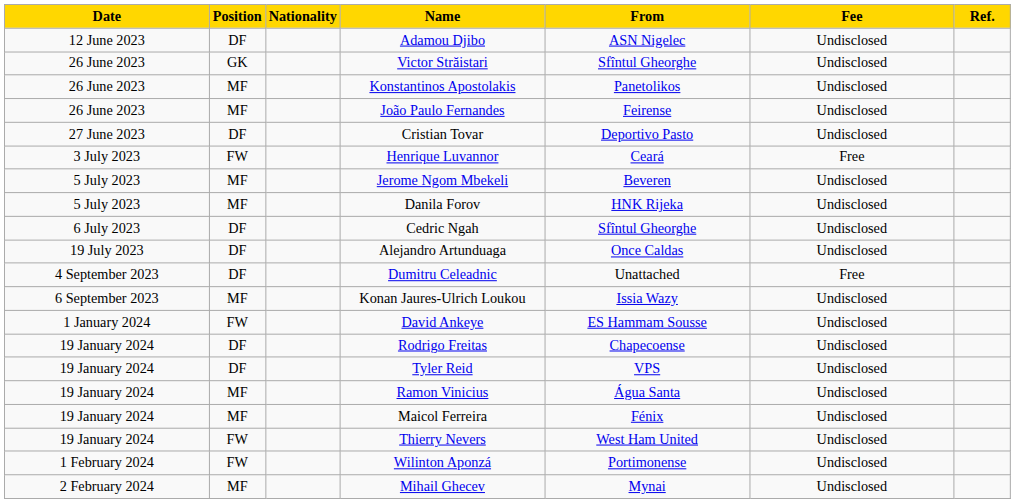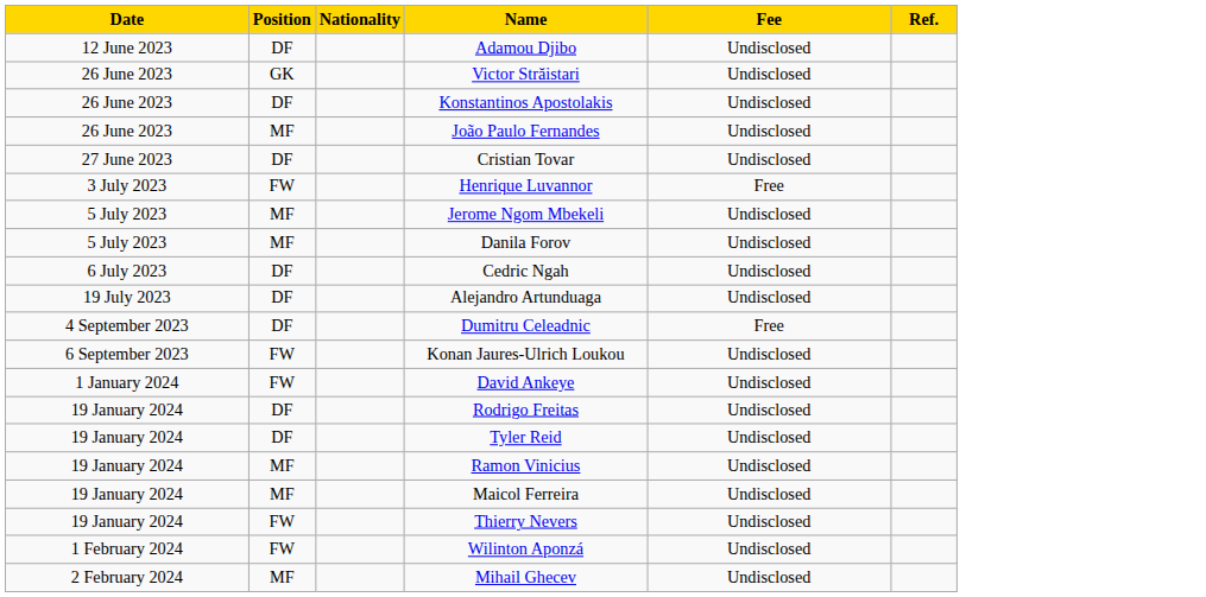 <table class="wikitable"  style="text-align:center; font-size:90%; ">
 <tr>
 <th style="background:gold; color:black; width:200px;">Date</th>
 <th style="background:gold; color:black; width:50px;">Position</th>
 <th style="background:gold; color:black; width:50px;">Nationality</th>
 <th style="background:gold; color:black; width:200px;">Name</th>
-<th style="background:gold; color:black; width:200px;">From</th>
 <th style="background:gold; color:black; width:200px;">Fee</th>
 <th style="background:gold; color:black; width:50px;">Ref.</th>
 </tr>
 <tr>
 <td>12 June 2023</td>
 <td>DF</td>
 <td></td>
 <td><a href='#'>Adamou Djibo</a></td>
-<td><a href='#'>ASN Nigelec</a></td>
 <td>Undisclosed</td>
 <td></td>
 </tr>
 <tr>
 <td>26 June 2023</td>
 <td>GK</td>
 <td></td>
 <td><a href='#'>Victor Străistari</a></td>
-<td><a href='#'>Sfîntul Gheorghe</a></td>
 <td>Undisclosed</td>
 <td></td>
 </tr>
 <tr>
 <td>26 June 2023</td>
-<td>MF</td>
+<td>DF</td>
 <td></td>
 <td><a href='#'>Konstantinos Apostolakis</a></td>
-<td><a href='#'>Panetolikos</a></td>
 <td>Undisclosed</td>
 <td></td>
 </tr>
 <tr>
 <td>26 June 2023</td>
 <td>MF</td>
 <td></td>
 <td><a href='#'>João Paulo Fernandes</a></td>
-<td><a href='#'>Feirense</a></td>
 <td>Undisclosed</td>
 <td></td>
 </tr>
 <tr>
 <td>27 June 2023</td>
 <td>DF</td>
 <td></td>
 <td>Cristian Tovar</td>
-<td><a href='#'>Deportivo Pasto</a></td>
 <td>Undisclosed</td>
 <td></td>
 </tr>
 <tr>
 <td>3 July 2023</td>
 <td>FW</td>
 <td></td>
 <td><a href='#'>Henrique Luvannor</a></td>
-<td><a href='#'>Ceará</a></td>
 <td>Free</td>
 <td></td>
 </tr>
 <tr>
 <td>5 July 2023</td>
 <td>MF</td>
 <td></td>
 <td><a href='#'>Jerome Ngom Mbekeli</a></td>
-<td><a href='#'>Beveren</a></td>
 <td>Undisclosed</td>
 <td></td>
 </tr>
 <tr>
 <td>5 July 2023</td>
 <td>MF</td>
 <td></td>
 <td>Danila Forov</td>
-<td><a href='#'>HNK Rijeka</a></td>
 <td>Undisclosed</td>
 <td></td>
 </tr>
 <tr>
 <td>6 July 2023</td>
 <td>DF</td>
 <td></td>
 <td>Cedric Ngah</td>
-<td><a href='#'>Sfîntul Gheorghe</a></td>
 <td>Undisclosed</td>
 <td></td>
 </tr>
 <tr>
 <td>19 July 2023</td>
 <td>DF</td>
 <td></td>
 <td>Alejandro Artunduaga</td>
-<td><a href='#'>Once Caldas</a></td>
 <td>Undisclosed</td>
 <td></td>
 </tr>
 <tr>
 <td>4 September 2023</td>
 <td>DF</td>
 <td></td>
 <td><a href='#'>Dumitru Celeadnic</a></td>
-<td>Unattached</td>
 <td>Free</td>
 <td></td>
 </tr>
 <tr>
 <td>6 September 2023</td>
-<td>MF</td>
+<td>FW</td>
 <td></td>
 <td>Konan Jaures-Ulrich Loukou</td>
-<td><a href='#'>Issia Wazy</a></td>
 <td>Undisclosed</td>
 <td></td>
 </tr>
 <tr>
 <td>1 January 2024</td>
 <td>FW</td>
 <td></td>
 <td><a href='#'>David Ankeye</a></td>
-<td><a href='#'>ES Hammam Sousse</a></td>
 <td>Undisclosed</td>
 <td></td>
 </tr>
 <tr>
 <td>19 January 2024</td>
 <td>DF</td>
 <td></td>
 <td><a href='#'>Rodrigo Freitas</a></td>
-<td><a href='#'>Chapecoense</a></td>
 <td>Undisclosed</td>
 <td></td>
 </tr>
 <tr>
 <td>19 January 2024</td>
 <td>DF</td>
 <td></td>
 <td><a href='#'>Tyler Reid</a></td>
-<td><a href='#'>VPS</a></td>
 <td>Undisclosed</td>
 <td></td>
 </tr>
 <tr>
 <td>19 January 2024</td>
 <td>MF</td>
 <td></td>
 <td><a href='#'>Ramon Vinicius</a></td>
-<td><a href='#'>Água Santa</a></td>
 <td>Undisclosed</td>
 <td></td>
 </tr>
 <tr>
 <td>19 January 2024</td>
 <td>MF</td>
 <td></td>
 <td>Maicol Ferreira</td>
-<td><a href='#'>Fénix</a></td>
 <td>Undisclosed</td>
 <td></td>
 </tr>
 <tr>
 <td>19 January 2024</td>
 <td>FW</td>
 <td></td>
 <td><a href='#'>Thierry Nevers</a></td>
-<td><a href='#'>West Ham United</a></td>
 <td>Undisclosed</td>
 <td></td>
 </tr>
 <tr>
 <td>1 February 2024</td>
 <td>FW</td>
 <td></td>
 <td><a href='#'>Wilinton Aponzá</a></td>
-<td><a href='#'>Portimonense</a></td>
 <td>Undisclosed</td>
 <td></td>
 </tr>
 <tr>
 <td>2 February 2024</td>
 <td>MF</td>
 <td></td>
 <td><a href='#'>Mihail Ghecev</a></td>
-<td><a href='#'>Mynai</a></td>
 <td>Undisclosed</td>
 <td></td>
 </tr>
 </table>
